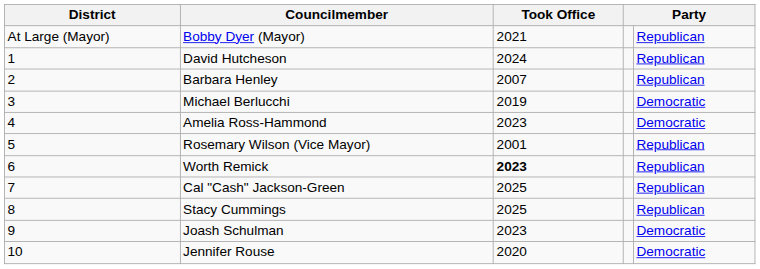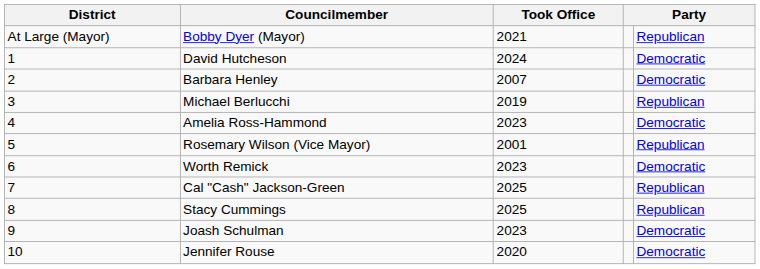 <table class="wikitable" width="100%">
 <tr>
 <th>District</th>
 <th>Councilmember</th>
 <th>Took Office</th>
 <th colspan="2" class="unsortable">Party<br></th>
 </tr>
 <tr>
 <td>At Large (Mayor)</td>
 <td> <a href='#'>Bobby Dyer</a> (Mayor)</td>
 <td>2021</td>
 <td bgcolor=></td>
 <td><a href='#'>Republican</a></td>
 </tr>
 <tr>
 <td>1</td>
 <td> David Hutcheson</td>
 <td>2024</td>
 <td bgcolor=></td>
-<td><a href='#'>Republican</a></td>
+<td><a href='#'>Democratic</a></td>
 </tr>
 <tr>
 <td>2</td>
 <td> Barbara Henley</td>
 <td>2007</td>
 <td bgcolor=></td>
-<td><a href='#'>Republican</a></td>
+<td><a href='#'>Democratic</a></td>
 </tr>
 <tr>
 <td>3</td>
 <td> Michael Berlucchi</td>
 <td>2019</td>
 <td bgcolor=></td>
-<td><a href='#'>Democratic</a></td>
+<td><a href='#'>Republican</a></td>
 </tr>
 <tr>
 <td>4</td>
 <td> Amelia Ross-Hammond</td>
 <td>2023</td>
 <td bgcolor=></td>
 <td><a href='#'>Democratic</a></td>
 </tr>
 <tr>
 <td>5</td>
 <td> Rosemary Wilson (Vice Mayor)</td>
 <td>2001</td>
 <td bgcolor=></td>
 <td><a href='#'>Republican</a></td>
 </tr>
 <tr>
 <td>6</td>
 <td> Worth Remick</td>
-<td><strong>2023</strong></td>
+<td>2023</td>
 <td bgcolor=></td>
-<td><a href='#'>Republican</a></td>
+<td><a href='#'>Democratic</a></td>
 </tr>
 <tr>
 <td>7</td>
 <td> Cal "Cash" Jackson-Green</td>
 <td>2025</td>
 <td bgcolor=></td>
 <td><a href='#'>Republican</a></td>
 </tr>
 <tr>
 <td>8</td>
 <td> Stacy Cummings</td>
 <td>2025</td>
 <td bgcolor=></td>
 <td><a href='#'>Republican</a></td>
 </tr>
 <tr>
 <td>9</td>
 <td> Joash Schulman</td>
 <td>2023</td>
 <td bgcolor=></td>
 <td><a href='#'>Democratic</a></td>
 </tr>
 <tr>
 <td>10</td>
 <td> Jennifer Rouse</td>
 <td>2020</td>
 <td bgcolor=></td>
 <td><a href='#'>Democratic</a></td>
 </tr>
 </table>
